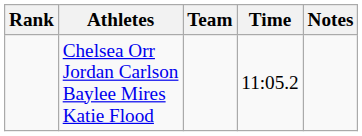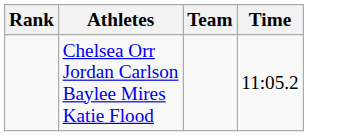 <table class="wikitable sortable">
 <tr>
 <th>Rank</th>
 <th>Athletes</th>
 <th>Team</th>
 <th>Time</th>
-<th>Notes</th>
 </tr>
 <tr>
 <td align=center></td>
 <td><a href='#'>Chelsea Orr</a><br><a href='#'>Jordan Carlson</a><br><a href='#'>Baylee Mires</a><br><a href='#'>Katie Flood</a></td>
 <td></td>
 <td>11:05.2</td>
-<td></td>
 </tr>
 </table>
